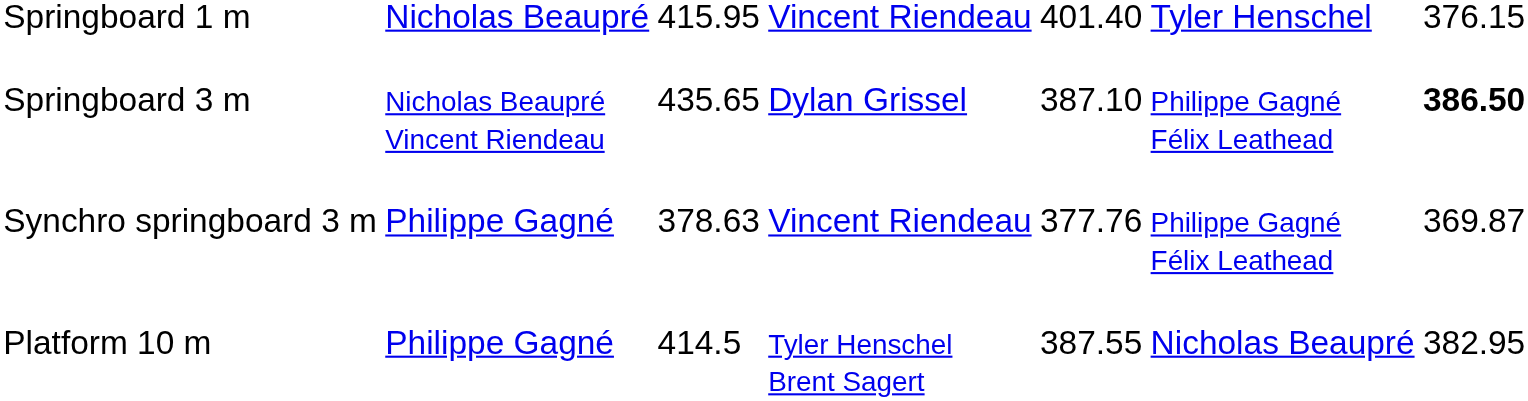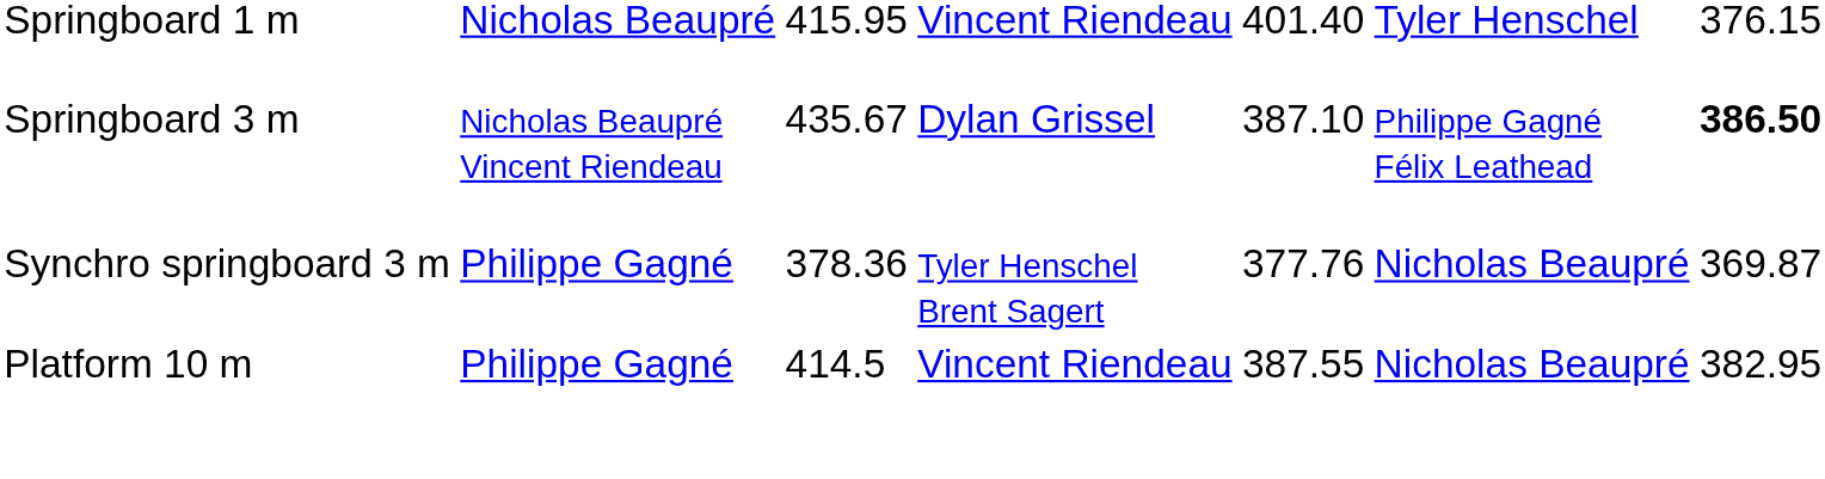 <table>
 <tr>
 <td>Springboard 1 m</td>
 <td><a href='#'>Nicholas Beaupré</a> <br> </td>
 <td>415.95</td>
 <td><a href='#'>Vincent Riendeau</a> <br> </td>
 <td>401.40</td>
 <td><a href='#'>Tyler Henschel</a><br> </td>
 <td>376.15</td>
 </tr>
 <tr>
 <td>Springboard 3 m</td>
 <td><br><small><a href='#'>Nicholas Beaupré</a><br><a href='#'>Vincent Riendeau</a></small></td>
-<td>435.65</td>
+<td>435.67</td>
 <td><a href='#'>Dylan Grissel</a><br> </td>
 <td>387.10</td>
 <td><br><small><a href='#'>Philippe Gagné</a><br><a href='#'>Félix Leathead</a></small></td>
 <td><strong>386.50</strong></td>
 </tr>
 <tr>
 <td>Synchro springboard 3 m</td>
 <td><a href='#'>Philippe Gagné</a><br></td>
-<td>378.63</td>
-<td><a href='#'>Vincent Riendeau</a> <br></td>
+<td>378.36</td>
+<td><br><small><a href='#'>Tyler Henschel</a><br><a href='#'>Brent Sagert</a></small></td>
 <td>377.76</td>
-<td><br><small><a href='#'>Philippe Gagné</a><br><a href='#'>Félix Leathead</a></small></td>
+<td><a href='#'>Nicholas Beaupré</a> <br></td>
 <td>369.87</td>
 </tr>
 <tr>
 <td>Platform 10 m</td>
 <td><a href='#'>Philippe Gagné</a> <br></td>
 <td>414.5</td>
-<td><br><small><a href='#'>Tyler Henschel</a><br><a href='#'>Brent Sagert</a></small></td>
+<td><a href='#'>Vincent Riendeau</a> <br></td>
 <td>387.55</td>
 <td><a href='#'>Nicholas Beaupré</a> <br></td>
 <td>382.95</td>
 </tr>
 </table>
